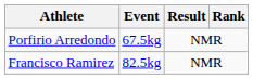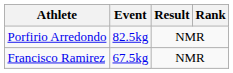 <table class=wikitable style="font-size:90%">
 <tr>
 <th>Athlete</th>
 <th>Event</th>
 <th>Result</th>
 <th>Rank</th>
 </tr>
 <tr>
 <td><a href='#'>Porfirio Arredondo</a></td>
-<td><a href='#'>67.5kg</a></td>
+<td><a href='#'>82.5kg</a></td>
 <td style="text-align:center;" colspan="2">NMR</td>
 </tr>
 <tr>
 <td><a href='#'>Francisco Ramirez</a></td>
-<td><a href='#'>82.5kg</a></td>
+<td><a href='#'>67.5kg</a></td>
 <td style="text-align:center;" colspan="2">NMR</td>
 </tr>
 </table>
